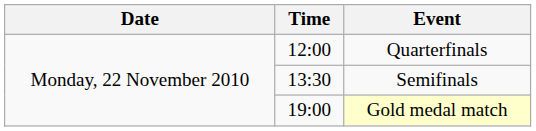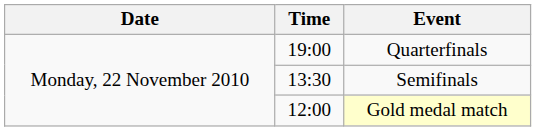 <table class = "wikitable" style="text-align:center;">
 <tr>
 <th width=220>Date</th>
 <th width=50>Time</th>
 <th width=150>Event</th>
 </tr>
 <tr>
 <td rowspan=3>Monday, 22 November 2010</td>
-<td>12:00</td>
+<td>19:00</td>
 <td>Quarterfinals</td>
 </tr>
 <tr>
 <td>13:30</td>
 <td>Semifinals</td>
 </tr>
 <tr>
-<td>19:00</td>
+<td>12:00</td>
 <td bgcolor=ffffcc>Gold medal match</td>
 </tr>
 </table>
